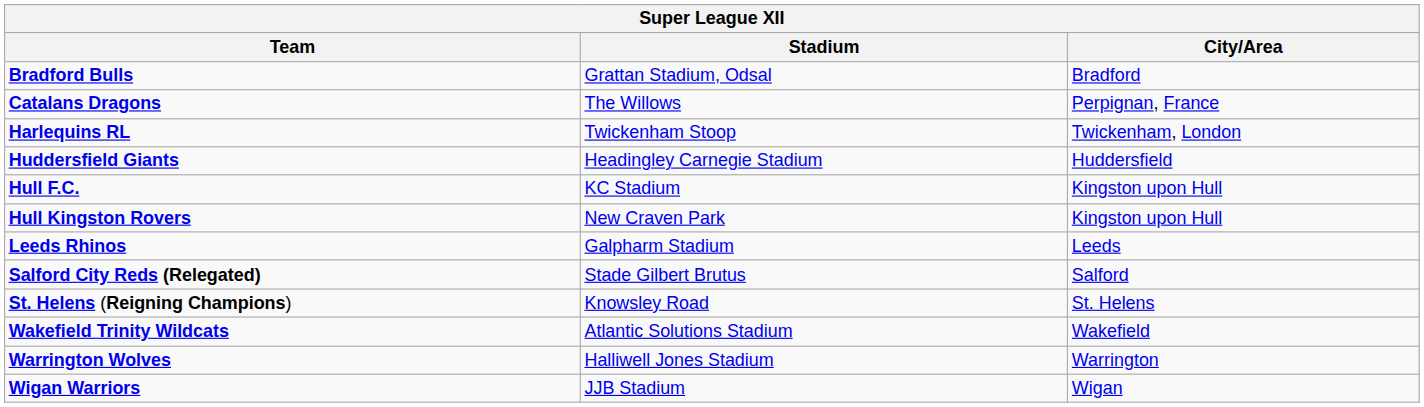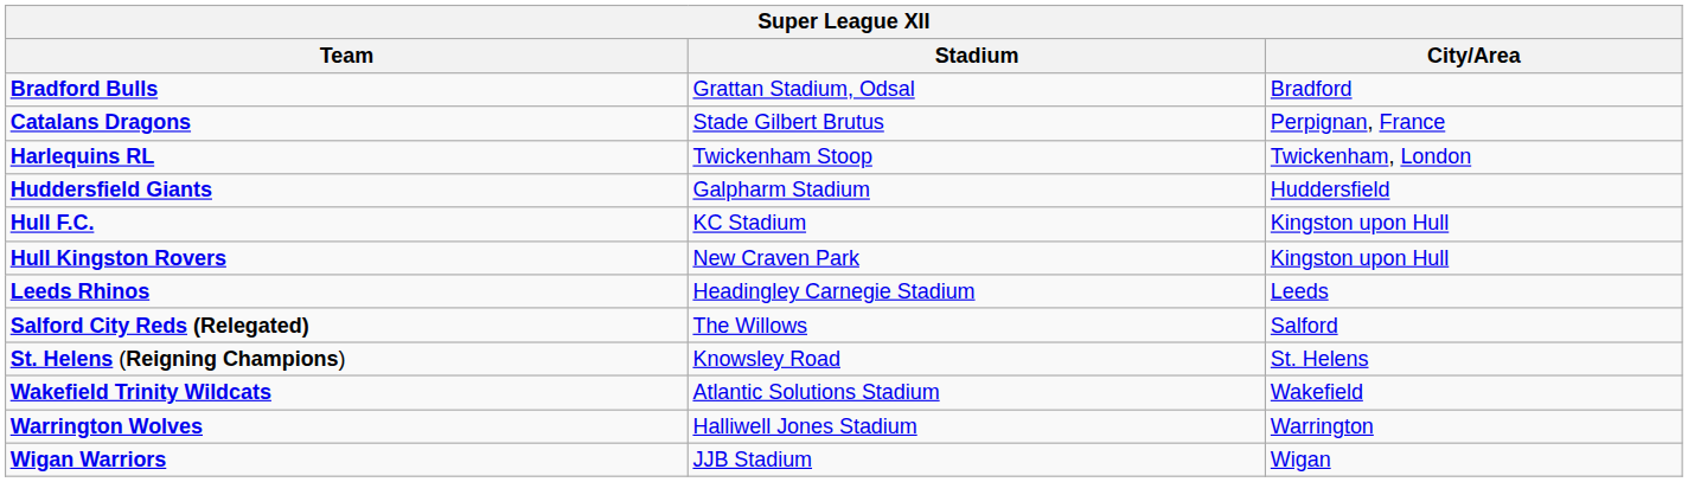 <table class="wikitable" style="width: 100%">
 <tr>
 <th colspan="5">Super League XII</th>
 </tr>
 <tr>
 <th>Team</th>
 <th>Stadium</th>
 <th>City/Area</th>
 </tr>
 <tr>
 <td> <strong><a href='#'>Bradford Bulls</a></strong></td>
 <td><a href='#'>Grattan Stadium, Odsal</a></td>
 <td><a href='#'>Bradford</a></td>
 </tr>
 <tr>
 <td> <strong><a href='#'>Catalans Dragons</a></strong></td>
-<td><a href='#'>The Willows</a></td>
+<td><a href='#'>Stade Gilbert Brutus</a></td>
 <td><a href='#'>Perpignan</a>, <a href='#'>France</a></td>
 </tr>
 <tr>
 <td> <strong><a href='#'>Harlequins RL</a></strong></td>
 <td><a href='#'>Twickenham Stoop</a></td>
 <td><a href='#'>Twickenham</a>, <a href='#'>London</a></td>
 </tr>
 <tr>
 <td> <strong><a href='#'>Huddersfield Giants</a></strong></td>
-<td><a href='#'>Headingley Carnegie Stadium</a></td>
+<td><a href='#'>Galpharm Stadium</a></td>
 <td><a href='#'>Huddersfield</a></td>
 </tr>
 <tr>
 <td> <strong><a href='#'>Hull F.C.</a></strong></td>
 <td><a href='#'>KC Stadium</a></td>
 <td><a href='#'>Kingston upon Hull</a></td>
 </tr>
 <tr>
 <td> <strong><a href='#'>Hull Kingston Rovers</a></strong></td>
 <td><a href='#'>New Craven Park</a></td>
 <td><a href='#'>Kingston upon Hull</a></td>
 </tr>
 <tr>
 <td> <strong><a href='#'>Leeds Rhinos</a></strong></td>
-<td><a href='#'>Galpharm Stadium</a></td>
+<td><a href='#'>Headingley Carnegie Stadium</a></td>
 <td><a href='#'>Leeds</a></td>
 </tr>
 <tr>
 <td> <strong><a href='#'>Salford City Reds</a> (Relegated)</strong></td>
-<td><a href='#'>Stade Gilbert Brutus</a></td>
+<td><a href='#'>The Willows</a></td>
 <td><a href='#'>Salford</a></td>
 </tr>
 <tr>
 <td> <strong><a href='#'>St. Helens</a></strong> (<strong>Reigning Champions</strong>)</td>
 <td><a href='#'>Knowsley Road</a></td>
 <td><a href='#'>St. Helens</a></td>
 </tr>
 <tr>
 <td> <strong><a href='#'>Wakefield Trinity Wildcats</a></strong></td>
 <td><a href='#'>Atlantic Solutions Stadium</a></td>
 <td><a href='#'>Wakefield</a></td>
 </tr>
 <tr>
 <td> <strong><a href='#'>Warrington Wolves</a></strong></td>
 <td><a href='#'>Halliwell Jones Stadium</a></td>
 <td><a href='#'>Warrington</a></td>
 </tr>
 <tr>
 <td> <strong><a href='#'>Wigan Warriors</a></strong></td>
 <td><a href='#'>JJB Stadium</a></td>
 <td><a href='#'>Wigan</a></td>
 </tr>
 </table>
